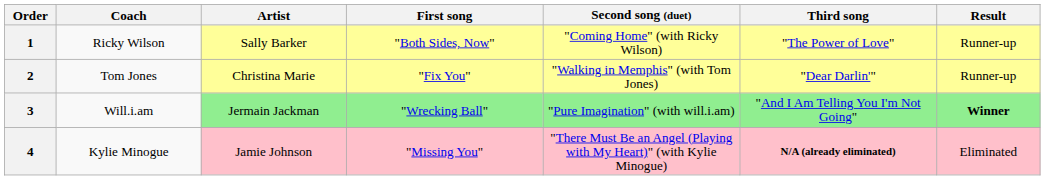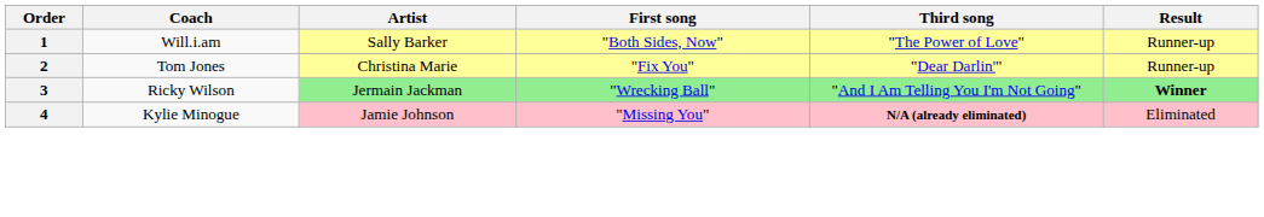 <table class="wikitable" style="text-align:center; line-height:17px; width:100%;">
 <tr>
 <th scope="col" style="width:05%;">Order</th>
 <th scope="col" style="width:14%;">Coach</th>
 <th scope="col" style="width:14%;">Artist</th>
 <th scope="col" style="width:19%;">First song</th>
-<th scope="col" style="width:19%;">Second song <small>(duet)</small></th>
 <th scope="col" style="width:19%;">Third song</th>
 <th scope="col" style="width:10%;">Result</th>
 </tr>
 <tr>
 <th scope="col">1</th>
-<td>Ricky Wilson</td>
+<td>Will.i.am</td>
 <td style="background:#ff9;">Sally Barker</td>
 <td style="background:#ff9;">"<a href='#'>Both Sides, Now</a>"</td>
-<td style="background:#ff9;">"<a href='#'>Coming Home</a>" (with Ricky Wilson)</td>
 <td style="background:#ff9;">"<a href='#'>The Power of Love</a>"</td>
 <td style="background:#ff9;">Runner-up</td>
 </tr>
 <tr>
 <th scope="col">2</th>
 <td>Tom Jones</td>
 <td style="background:#ff9;">Christina Marie</td>
 <td style="background:#ff9;">"<a href='#'>Fix You</a>"</td>
-<td style="background:#ff9;">"<a href='#'>Walking in Memphis</a>" (with Tom Jones)</td>
 <td style="background:#ff9;">"<a href='#'>Dear Darlin'</a>"</td>
 <td style="background:#ff9;">Runner-up</td>
 </tr>
 <tr>
 <th scope="col">3</th>
-<td>Will.i.am</td>
+<td>Ricky Wilson</td>
 <td style="background:lightgreen;">Jermain Jackman</td>
 <td style="background:lightgreen;">"<a href='#'>Wrecking Ball</a>"</td>
-<td style="background:lightgreen;">"<a href='#'>Pure Imagination</a>" (with will.i.am)</td>
 <td style="background:lightgreen;">"<a href='#'>And I Am Telling You I'm Not Going</a>"</td>
 <td style="background:lightgreen;"><strong>Winner</strong></td>
 </tr>
 <tr>
 <th scope="col">4</th>
 <td>Kylie Minogue</td>
 <td style="background:pink;">Jamie Johnson</td>
 <td style="background:pink;">"<a href='#'>Missing You</a>"</td>
-<td style="background:pink;">"<a href='#'>There Must Be an Angel (Playing with My Heart)</a>" (with Kylie Minogue)</td>
 <td style="background:pink;"><strong><small>N/A (already eliminated)</small></strong></td>
 <td style="background:pink;">Eliminated</td>
 </tr>
 </table>
